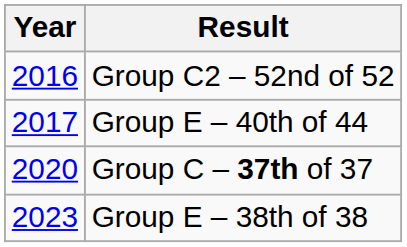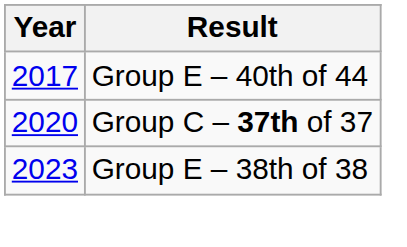 <table class="wikitable">
 <tr>
 <th>Year</th>
 <th>Result</th>
-</tr>
-<tr>
-<td> <a href='#'>2016</a></td>
-<td>Group C2 – 52nd of 52</td>
 </tr>
 <tr>
 <td> <a href='#'>2017</a></td>
 <td>Group E – 40th of 44</td>
 </tr>
 <tr>
 <td> <a href='#'>2020</a></td>
 <td>Group C – <strong>37th</strong> of 37</td>
 </tr>
 <tr>
 <td> <a href='#'>2023</a></td>
 <td>Group E – 38th of 38</td>
 </tr>
 </table>
